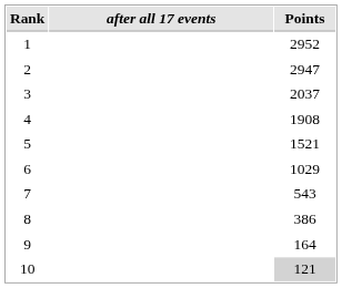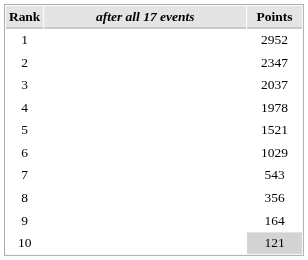 <table cellspacing="1" cellpadding="3" style="border:1px solid #AAAAAA;font-size:86%">
 <tr style="background-color: #E4E4E4;">
 <th style="border-bottom:1px solid #AAAAAA; width: 10px;">Rank</th>
 <th style="border-bottom:1px solid #AAAAAA; width: 200px;"><em>after all 17 events</em></th>
 <th style="border-bottom:1px solid #AAAAAA; width: 50px;">Points</th>
 </tr>
 <tr>
 <td align=center>1</td>
 <td></td>
 <td align=center>2952</td>
 </tr>
 <tr>
 <td align=center>2</td>
 <td></td>
-<td align=center>2947</td>
+<td align=center>2347</td>
 </tr>
 <tr>
 <td align=center>3</td>
 <td></td>
 <td align=center>2037</td>
 </tr>
 <tr>
 <td align=center>4</td>
 <td></td>
-<td align=center>1908</td>
+<td align=center>1978</td>
 </tr>
 <tr>
 <td align=center>5</td>
 <td></td>
 <td align=center>1521</td>
 </tr>
 <tr>
 <td align=center>6</td>
 <td></td>
 <td align=center>1029</td>
 </tr>
 <tr>
 <td align=center>7</td>
 <td></td>
 <td align=center>543</td>
 </tr>
 <tr>
 <td align=center>8</td>
 <td></td>
-<td align=center>386</td>
+<td align=center>356</td>
 </tr>
 <tr>
 <td align=center>9</td>
 <td></td>
 <td align=center>164</td>
 </tr>
 <tr>
 <td align=center>10</td>
 <td></td>
 <td align=center style="background: lightgrey;">121</td>
 </tr>
 </table>
